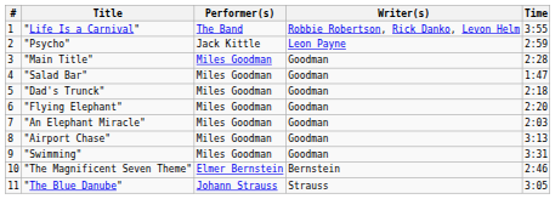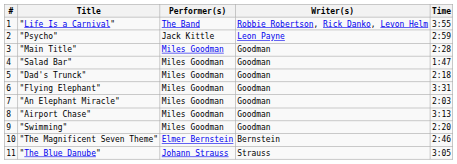 <table class="wikitable">
 <tr>
 <th>#</th>
 <th>Title</th>
 <th>Performer(s)</th>
 <th>Writer(s)</th>
 <th>Time</th>
 </tr>
 <tr>
 <td>1</td>
 <td>"<a href='#'>Life Is a Carnival</a>"</td>
 <td><a href='#'>The Band</a></td>
 <td><a href='#'>Robbie Robertson</a>, <a href='#'>Rick Danko</a>, <a href='#'>Levon Helm</a></td>
 <td>3:55</td>
 </tr>
 <tr>
 <td>2</td>
 <td>"Psycho"</td>
 <td>Jack Kittle</td>
 <td><a href='#'>Leon Payne</a></td>
 <td>2:59</td>
 </tr>
 <tr>
 <td>3</td>
 <td>"Main Title"</td>
 <td><a href='#'>Miles Goodman</a></td>
 <td>Goodman</td>
 <td>2:28</td>
 </tr>
 <tr>
 <td>4</td>
 <td>"Salad Bar"</td>
 <td>Miles Goodman</td>
 <td>Goodman</td>
 <td>1:47</td>
 </tr>
 <tr>
 <td>5</td>
 <td>"Dad's Trunck"</td>
 <td>Miles Goodman</td>
 <td>Goodman</td>
 <td>2:18</td>
 </tr>
 <tr>
 <td>6</td>
 <td>"Flying Elephant"</td>
 <td>Miles Goodman</td>
 <td>Goodman</td>
-<td>2:20</td>
+<td>3:31</td>
 </tr>
 <tr>
 <td>7</td>
 <td>"An Elephant Miracle"</td>
 <td>Miles Goodman</td>
 <td>Goodman</td>
 <td>2:03</td>
 </tr>
 <tr>
 <td>8</td>
 <td>"Airport Chase"</td>
 <td>Miles Goodman</td>
 <td>Goodman</td>
 <td>3:13</td>
 </tr>
 <tr>
 <td>9</td>
 <td>"Swimming"</td>
 <td>Miles Goodman</td>
 <td>Goodman</td>
-<td>3:31</td>
+<td>2:20</td>
 </tr>
 <tr>
 <td>10</td>
 <td>"The Magnificent Seven Theme"</td>
 <td><a href='#'>Elmer Bernstein</a></td>
 <td>Bernstein</td>
 <td>2:46</td>
 </tr>
 <tr>
 <td>11</td>
 <td>"<a href='#'>The Blue Danube</a>"</td>
 <td><a href='#'>Johann Strauss</a></td>
 <td>Strauss</td>
 <td>3:05</td>
 </tr>
 </table>
